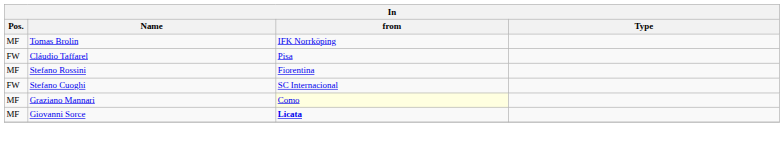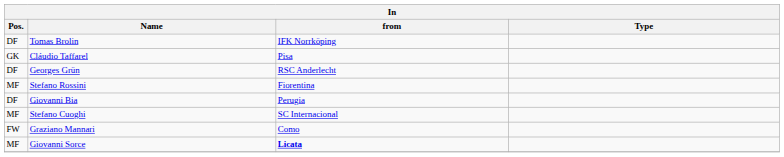 <table class="wikitable" style="font-size:90%;width:99%;">
 <tr>
 <th colspan="4">In</th>
 </tr>
 <tr>
 <th width=3%>Pos.</th>
 <th width=32%>Name</th>
 <th width=30%>from</th>
 <th width=35%>Type</th>
 </tr>
 <tr>
-<td>MF</td>
+<td>DF</td>
 <td><a href='#'>Tomas Brolin</a></td>
 <td><a href='#'>IFK Norrköping</a></td>
 <td></td>
 </tr>
 <tr>
-<td>FW</td>
+<td>GK</td>
 <td><a href='#'>Cláudio Taffarel</a></td>
 <td><a href='#'>Pisa</a></td>
+<td></td>
+</tr>
+<tr>
+<td>DF</td>
+<td><a href='#'>Georges Grün</a></td>
+<td><a href='#'>RSC Anderlecht</a></td>
 <td></td>
 </tr>
 <tr>
 <td>MF</td>
 <td><a href='#'>Stefano Rossini</a></td>
 <td><a href='#'>Fiorentina</a></td>
 <td></td>
 </tr>
 <tr>
-<td>FW</td>
+<td>DF</td>
+<td><a href='#'>Giovanni Bia</a></td>
+<td><a href='#'>Perugia</a></td>
+<td></td>
+</tr>
+<tr>
+<td>MF</td>
 <td><a href='#'>Stefano Cuoghi</a></td>
 <td><a href='#'>SC Internacional</a></td>
 <td></td>
 </tr>
 <tr>
-<td>MF</td>
+<td>FW</td>
 <td><a href='#'>Graziano Mannari</a></td>
-<td style="background: lightyellow;"><a href='#'>Como</a></td>
+<td><a href='#'>Como</a></td>
 <td></td>
 </tr>
 <tr>
 <td>MF</td>
 <td><a href='#'>Giovanni Sorce</a></td>
 <td><strong><a href='#'>Licata</a></strong></td>
 <td></td>
 </tr>
 <tr>
 </tr>
 </table>
